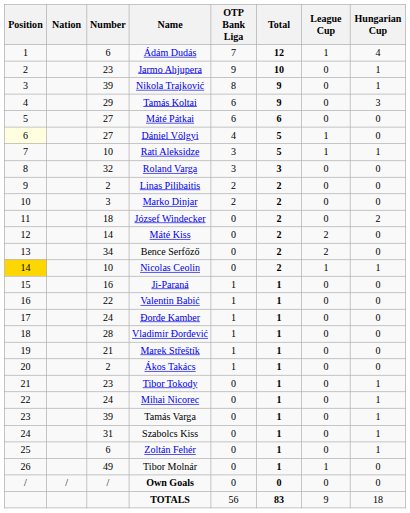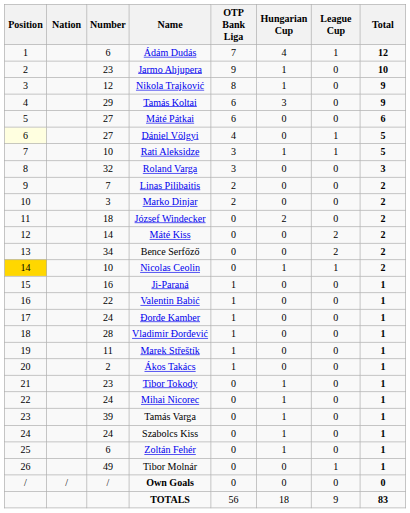 <table class="wikitable" style="font-size: 95%; text-align: center;">
 <tr>
 <th width=60>Position</th>
 <th width=60>Nation</th>
 <th width=60>Number</th>
 <th width=150>Name</th>
 <th width=80>OTP Bank Liga</th>
+<th width=80>Hungarian Cup</th>
+<th width=80>League Cup</th>
 <th width=80>Total</th>
-<th width=80>League Cup</th>
-<th width=80>Hungarian Cup</th>
 </tr>
 <tr>
 <td>1</td>
 <td></td>
 <td>6</td>
 <td><a href='#'>Ádám Dudás</a></td>
 <td>7</td>
+<td>4</td>
+<td>1</td>
 <td><strong>12</strong></td>
-<td>1</td>
-<td>4</td>
 </tr>
 <tr>
 <td>2</td>
 <td></td>
 <td>23</td>
 <td><a href='#'>Jarmo Ahjupera</a></td>
 <td>9</td>
+<td>1</td>
+<td>0</td>
 <td><strong>10</strong></td>
-<td>0</td>
-<td>1</td>
 </tr>
 <tr>
 <td>3</td>
 <td></td>
-<td>39</td>
+<td>12</td>
 <td><a href='#'>Nikola Trajković</a></td>
 <td>8</td>
+<td>1</td>
+<td>0</td>
 <td><strong>9</strong></td>
-<td>0</td>
-<td>1</td>
 </tr>
 <tr>
 <td>4</td>
 <td></td>
 <td>29</td>
 <td><a href='#'>Tamás Koltai</a></td>
 <td>6</td>
+<td>3</td>
+<td>0</td>
 <td><strong>9</strong></td>
-<td>0</td>
-<td>3</td>
 </tr>
 <tr>
 <td>5</td>
 <td></td>
 <td>27</td>
 <td><a href='#'>Máté Pátkai</a></td>
 <td>6</td>
-<td><strong>6</strong></td>
 <td>0</td>
 <td>0</td>
+<td><strong>6</strong></td>
 </tr>
 <tr>
 <td style="background: lightyellow;">6</td>
 <td></td>
 <td>27</td>
 <td><a href='#'>Dániel Völgyi</a></td>
 <td>4</td>
+<td>0</td>
+<td>1</td>
 <td><strong>5</strong></td>
-<td>1</td>
-<td>0</td>
 </tr>
 <tr>
 <td>7</td>
 <td></td>
 <td>10</td>
 <td><a href='#'>Rati Aleksidze</a></td>
 <td>3</td>
-<td><strong>5</strong></td>
 <td>1</td>
 <td>1</td>
+<td><strong>5</strong></td>
 </tr>
 <tr>
 <td>8</td>
 <td></td>
 <td>32</td>
 <td><a href='#'>Roland Varga</a></td>
 <td>3</td>
-<td><strong>3</strong></td>
 <td>0</td>
 <td>0</td>
+<td><strong>3</strong></td>
 </tr>
 <tr>
 <td>9</td>
 <td></td>
-<td>2</td>
+<td>7</td>
 <td><a href='#'>Linas Pilibaitis</a></td>
 <td>2</td>
-<td><strong>2</strong></td>
 <td>0</td>
 <td>0</td>
+<td><strong>2</strong></td>
 </tr>
 <tr>
 <td>10</td>
 <td></td>
 <td>3</td>
 <td><a href='#'>Marko Dinjar</a></td>
 <td>2</td>
-<td><strong>2</strong></td>
 <td>0</td>
 <td>0</td>
+<td><strong>2</strong></td>
 </tr>
 <tr>
 <td>11</td>
 <td></td>
 <td>18</td>
 <td><a href='#'>József Windecker</a></td>
 <td>0</td>
+<td>2</td>
+<td>0</td>
 <td><strong>2</strong></td>
-<td>0</td>
-<td>2</td>
 </tr>
 <tr>
 <td>12</td>
 <td></td>
 <td>14</td>
 <td><a href='#'>Máté Kiss</a></td>
 <td>0</td>
+<td>0</td>
+<td>2</td>
 <td><strong>2</strong></td>
-<td>2</td>
-<td>0</td>
 </tr>
 <tr>
 <td>13</td>
 <td></td>
 <td>34</td>
 <td>Bence Serfőző</td>
 <td>0</td>
+<td>0</td>
+<td>2</td>
 <td><strong>2</strong></td>
-<td>2</td>
-<td>0</td>
 </tr>
 <tr>
 <td style="background: gold;">14</td>
 <td></td>
 <td>10</td>
 <td><a href='#'>Nicolas Ceolin</a></td>
 <td>0</td>
-<td><strong>2</strong></td>
 <td>1</td>
 <td>1</td>
+<td><strong>2</strong></td>
 </tr>
 <tr>
 <td>15</td>
 <td></td>
 <td>16</td>
 <td><a href='#'>Ji-Paraná</a></td>
 <td>1</td>
-<td><strong>1</strong></td>
 <td>0</td>
 <td>0</td>
+<td><strong>1</strong></td>
 </tr>
 <tr>
 <td>16</td>
 <td></td>
 <td>22</td>
 <td><a href='#'>Valentin Babić</a></td>
 <td>1</td>
-<td><strong>1</strong></td>
 <td>0</td>
 <td>0</td>
+<td><strong>1</strong></td>
 </tr>
 <tr>
 <td>17</td>
 <td></td>
 <td>24</td>
 <td><a href='#'>Đorđe Kamber</a></td>
 <td>1</td>
-<td><strong>1</strong></td>
 <td>0</td>
 <td>0</td>
+<td><strong>1</strong></td>
 </tr>
 <tr>
 <td>18</td>
 <td></td>
 <td>28</td>
 <td><a href='#'>Vladimir Đorđević</a></td>
 <td>1</td>
-<td><strong>1</strong></td>
 <td>0</td>
 <td>0</td>
+<td><strong>1</strong></td>
 </tr>
 <tr>
 <td>19</td>
 <td></td>
-<td>21</td>
+<td>11</td>
 <td><a href='#'>Marek Střeštík</a></td>
 <td>1</td>
-<td><strong>1</strong></td>
 <td>0</td>
 <td>0</td>
+<td><strong>1</strong></td>
 </tr>
 <tr>
 <td>20</td>
 <td></td>
 <td>2</td>
 <td><a href='#'>Ákos Takács</a></td>
 <td>1</td>
-<td><strong>1</strong></td>
 <td>0</td>
 <td>0</td>
+<td><strong>1</strong></td>
 </tr>
 <tr>
 <td>21</td>
 <td></td>
 <td>23</td>
 <td><a href='#'>Tibor Tokody</a></td>
 <td>0</td>
+<td>1</td>
+<td>0</td>
 <td><strong>1</strong></td>
-<td>0</td>
-<td>1</td>
 </tr>
 <tr>
 <td>22</td>
 <td></td>
 <td>24</td>
 <td><a href='#'>Mihai Nicorec</a></td>
 <td>0</td>
+<td>1</td>
+<td>0</td>
 <td><strong>1</strong></td>
-<td>0</td>
-<td>1</td>
 </tr>
 <tr>
 <td>23</td>
 <td></td>
 <td>39</td>
 <td>Tamás Varga</td>
 <td>0</td>
+<td>1</td>
+<td>0</td>
 <td><strong>1</strong></td>
-<td>0</td>
-<td>1</td>
 </tr>
 <tr>
 <td>24</td>
 <td></td>
-<td>31</td>
+<td>24</td>
 <td>Szabolcs Kiss</td>
 <td>0</td>
+<td>1</td>
+<td>0</td>
 <td><strong>1</strong></td>
-<td>0</td>
-<td>1</td>
 </tr>
 <tr>
 <td>25</td>
 <td></td>
 <td>6</td>
 <td><a href='#'>Zoltán Fehér</a></td>
 <td>0</td>
+<td>1</td>
+<td>0</td>
 <td><strong>1</strong></td>
-<td>0</td>
-<td>1</td>
 </tr>
 <tr>
 <td>26</td>
 <td></td>
 <td>49</td>
 <td>Tibor Molnár</td>
 <td>0</td>
+<td>0</td>
+<td>1</td>
 <td><strong>1</strong></td>
-<td>1</td>
-<td>0</td>
 </tr>
 <tr>
 <td>/</td>
 <td>/</td>
 <td>/</td>
 <td><strong>Own Goals</strong></td>
 <td>0</td>
-<td><strong>0</strong></td>
 <td>0</td>
 <td>0</td>
+<td><strong>0</strong></td>
 </tr>
 <tr>
 <td></td>
 <td></td>
 <td></td>
 <td><strong>TOTALS</strong></td>
 <td>56</td>
+<td>18</td>
+<td>9</td>
 <td><strong>83</strong></td>
-<td>9</td>
-<td>18</td>
 </tr>
 </table>
